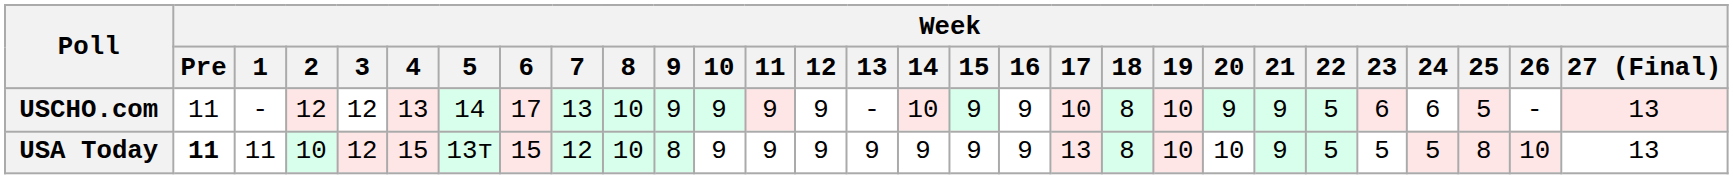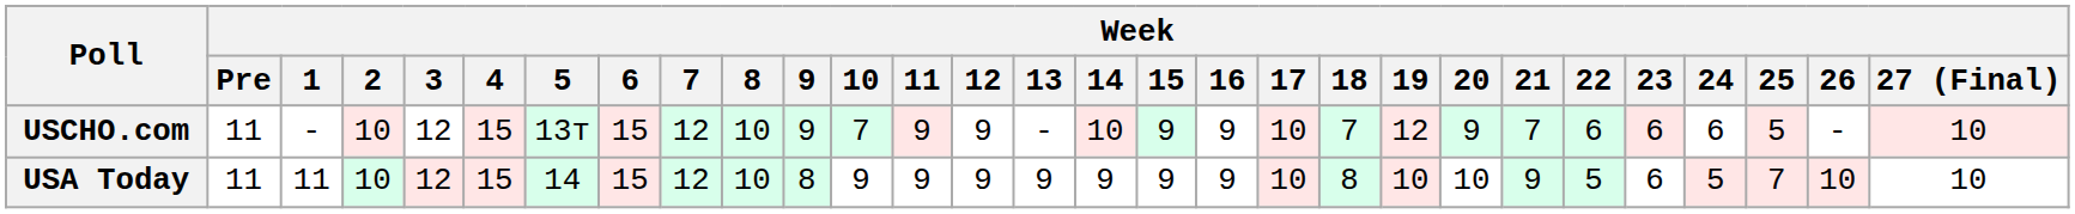 <table class="wikitable" style="white-space:nowrap;">
 <tr>
 <th scope="col" width="100" rowspan="2">Poll</th>
 <th colspan="28">Week</th>
 </tr>
 <tr>
 <th scope="col" width="30">Pre</th>
 <th scope="col" width="30">1</th>
 <th scope="col" width="30">2</th>
 <th scope="col" width="30">3</th>
 <th scope="col" width="30">4</th>
 <th scope="col" width="30">5</th>
 <th scope="col" width="30">6</th>
 <th scope="col" width="30">7</th>
 <th scope="col" width="30">8</th>
 <th scope="col" width="30">9</th>
 <th scope="col" width="30">10</th>
 <th scope="col" width="30">11</th>
 <th scope="col" width="30">12</th>
 <th scope="col" width="30">13</th>
 <th scope="col" width="30">14</th>
 <th scope="col" width="30">15</th>
 <th scope="col" width="30">16</th>
 <th scope="col" width="30">17</th>
 <th scope="col" width="30">18</th>
 <th scope="col" width="30">19</th>
 <th scope="col" width="30">20</th>
 <th scope="col" width="30">21</th>
 <th scope="col" width="30">22</th>
 <th scope="col" width="30">23</th>
 <th scope="col" width="30">24</th>
 <th scope="col" width="30">25</th>
 <th scope="col" width="30">26</th>
 <th scope="col" width="30">27 (Final)</th>
 </tr>
 <tr style="text-align:center;">
 <th>USCHO.com</th>
 <td bgcolor=FFFFFF>11</td>
 <td bgcolor=FFFFFF>-</td>
-<td bgcolor=FFE6E6>12</td>
+<td bgcolor=FFE6E6>10</td>
 <td bgcolor=FFFFFF>12</td>
-<td bgcolor=FFE6E6>13</td>
-<td bgcolor=D8FFEB>14</td>
-<td bgcolor=FFE6E6>17</td>
-<td bgcolor=D8FFEB>13</td>
+<td bgcolor=FFE6E6>15</td>
+<td bgcolor=D8FFEB>13т</td>
+<td bgcolor=FFE6E6>15</td>
+<td bgcolor=D8FFEB>12</td>
 <td bgcolor=D8FFEB>10</td>
 <td bgcolor=D8FFEB>9</td>
-<td bgcolor=D8FFEB>9</td>
+<td bgcolor=D8FFEB>7</td>
 <td bgcolor=FFE6E6>9</td>
 <td bgcolor=FFFFFF>9</td>
 <td bgcolor=FFFFFF>-</td>
 <td bgcolor=FFE6E6>10</td>
 <td bgcolor=D8FFEB>9</td>
 <td bgcolor=FFFFFF>9</td>
 <td bgcolor=FFE6E6>10</td>
-<td bgcolor=D8FFEB>8</td>
-<td bgcolor=FFE6E6>10</td>
+<td bgcolor=D8FFEB>7</td>
+<td bgcolor=FFE6E6>12</td>
 <td bgcolor=D8FFEB>9</td>
-<td bgcolor=D8FFEB>9</td>
-<td bgcolor=D8FFEB>5</td>
+<td bgcolor=D8FFEB>7</td>
+<td bgcolor=D8FFEB>6</td>
 <td bgcolor=FFE6E6>6</td>
 <td bgcolor=FFFFFF>6</td>
 <td bgcolor=FFE6E6>5</td>
 <td bgcolor=FFFFFF>-</td>
-<td bgcolor=FFE6E6>13</td>
+<td bgcolor=FFE6E6>10</td>
 </tr>
 <tr style="text-align:center;">
 <th>USA Today</th>
-<td bgcolor=FFFFFF><strong>11</strong></td>
+<td bgcolor=FFFFFF>11</td>
 <td bgcolor=FFFFFF>11</td>
 <td bgcolor=D8FFEB>10</td>
 <td bgcolor=FFE6E6>12</td>
 <td bgcolor=FFE6E6>15</td>
-<td bgcolor=D8FFEB>13т</td>
+<td bgcolor=D8FFEB>14</td>
 <td bgcolor=FFE6E6>15</td>
 <td bgcolor=D8FFEB>12</td>
 <td bgcolor=D8FFEB>10</td>
 <td bgcolor=D8FFEB>8</td>
 <td bgcolor=FFFFFF>9</td>
 <td bgcolor=FFFFFF>9</td>
 <td bgcolor=FFFFFF>9</td>
 <td bgcolor=FFFFFF>9</td>
 <td bgcolor=FFFFFF>9</td>
 <td bgcolor=FFFFFF>9</td>
 <td bgcolor=FFFFFF>9</td>
-<td bgcolor=FFE6E6>13</td>
+<td bgcolor=FFE6E6>10</td>
 <td bgcolor=D8FFEB>8</td>
 <td bgcolor=FFE6E6>10</td>
 <td bgcolor=FFFFFF>10</td>
 <td bgcolor=D8FFEB>9</td>
 <td bgcolor=D8FFEB>5</td>
-<td bgcolor=FFFFFF>5</td>
+<td bgcolor=FFFFFF>6</td>
 <td bgcolor=FFE6E6>5</td>
-<td bgcolor=FFE6E6>8</td>
+<td bgcolor=FFE6E6>7</td>
 <td bgcolor=FFE6E6>10</td>
-<td bgcolor=FFFFFF>13</td>
+<td bgcolor=FFFFFF>10</td>
 </tr>
 </table>
